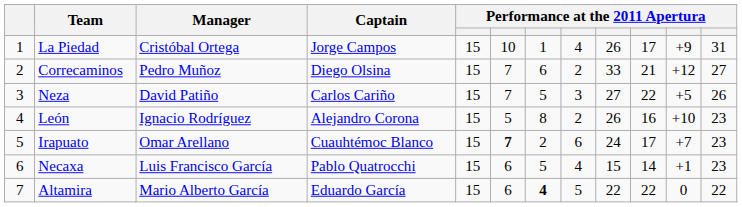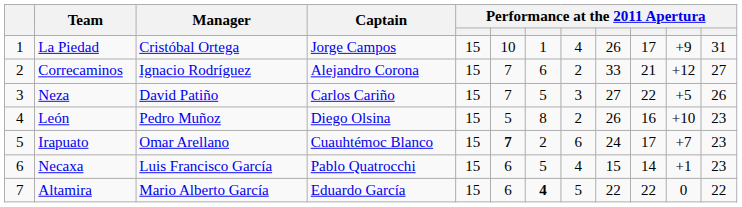 <table class="wikitable" style="text-align: center;">
 <tr>
 <th width=25; rowspan=2></th>
 <th width=100; rowspan=2>Team</th>
 <th width=175; rowspan=2>Manager</th>
 <th width=150; rowspan=2>Captain</th>
 <th colspan=10>Performance at the <a href='#'>2011 Apertura</a></th>
 </tr>
 <tr>
 <th width=30></th>
 <th width=30></th>
 <th width=30></th>
 <th width=30></th>
 <th width=30></th>
 <th width=30></th>
 <th width=30></th>
 <th width=30></th>
 </tr>
 <tr>
 <td>1</td>
 <td style="text-align: left;"><a href='#'>La Piedad</a></td>
 <td style="text-align: left;"> <a href='#'>Cristóbal Ortega</a></td>
 <td style="text-align: left;"> <a href='#'>Jorge Campos</a></td>
 <td>15</td>
 <td>10</td>
 <td>1</td>
 <td>4</td>
 <td>26</td>
 <td>17</td>
 <td>+9</td>
 <td>31</td>
 </tr>
 <tr>
 <td>2</td>
 <td style="text-align: left;"><a href='#'>Correcaminos</a></td>
-<td style="text-align: left;"> <a href='#'>Pedro Muñoz</a></td>
-<td style="text-align: left;"> <a href='#'>Diego Olsina</a></td>
+<td style="text-align: left;"> <a href='#'>Ignacio Rodríguez</a></td>
+<td style="text-align: left;"> <a href='#'>Alejandro Corona</a></td>
 <td>15</td>
 <td>7</td>
 <td>6</td>
 <td>2</td>
 <td>33</td>
 <td>21</td>
 <td>+12</td>
 <td>27</td>
 </tr>
 <tr>
 <td>3</td>
 <td style="text-align: left;"><a href='#'>Neza</a></td>
 <td style="text-align: left;"> <a href='#'>David Patiño</a></td>
 <td style="text-align: left;"> <a href='#'>Carlos Cariño</a></td>
 <td>15</td>
 <td>7</td>
 <td>5</td>
 <td>3</td>
 <td>27</td>
 <td>22</td>
 <td>+5</td>
 <td>26</td>
 </tr>
 <tr>
 <td>4</td>
 <td style="text-align: left;"><a href='#'>León</a></td>
-<td style="text-align: left;"> <a href='#'>Ignacio Rodríguez</a></td>
-<td style="text-align: left;"> <a href='#'>Alejandro Corona</a></td>
+<td style="text-align: left;"> <a href='#'>Pedro Muñoz</a></td>
+<td style="text-align: left;"> <a href='#'>Diego Olsina</a></td>
 <td>15</td>
 <td>5</td>
 <td>8</td>
 <td>2</td>
 <td>26</td>
 <td>16</td>
 <td>+10</td>
 <td>23</td>
 </tr>
 <tr>
 <td>5</td>
 <td style="text-align: left;"><a href='#'>Irapuato</a></td>
 <td style="text-align: left;"> <a href='#'>Omar Arellano</a></td>
 <td style="text-align: left;"> <a href='#'>Cuauhtémoc Blanco</a></td>
 <td>15</td>
 <td><strong>7</strong></td>
 <td>2</td>
 <td>6</td>
 <td>24</td>
 <td>17</td>
 <td>+7</td>
 <td>23</td>
 </tr>
 <tr>
 <td>6</td>
 <td style="text-align: left;"><a href='#'>Necaxa</a></td>
 <td style="text-align: left;"> <a href='#'>Luis Francisco García</a></td>
 <td style="text-align: left;"> <a href='#'>Pablo Quatrocchi</a></td>
 <td>15</td>
 <td>6</td>
 <td>5</td>
 <td>4</td>
 <td>15</td>
 <td>14</td>
 <td>+1</td>
 <td>23</td>
 </tr>
 <tr>
 <td>7</td>
 <td style="text-align: left;"><a href='#'>Altamira</a></td>
 <td style="text-align: left;"> <a href='#'>Mario Alberto García</a></td>
 <td style="text-align: left;"> <a href='#'>Eduardo García</a></td>
 <td>15</td>
 <td>6</td>
 <td><strong>4</strong></td>
 <td>5</td>
 <td>22</td>
 <td>22</td>
 <td>0</td>
 <td>22</td>
 </tr>
 </table>
